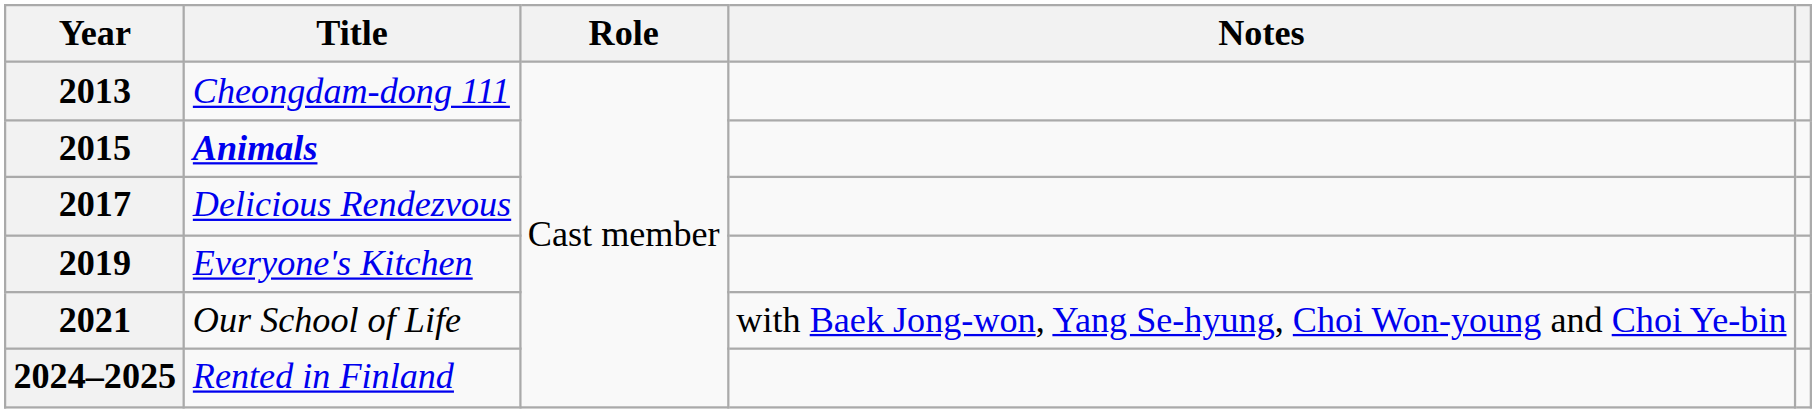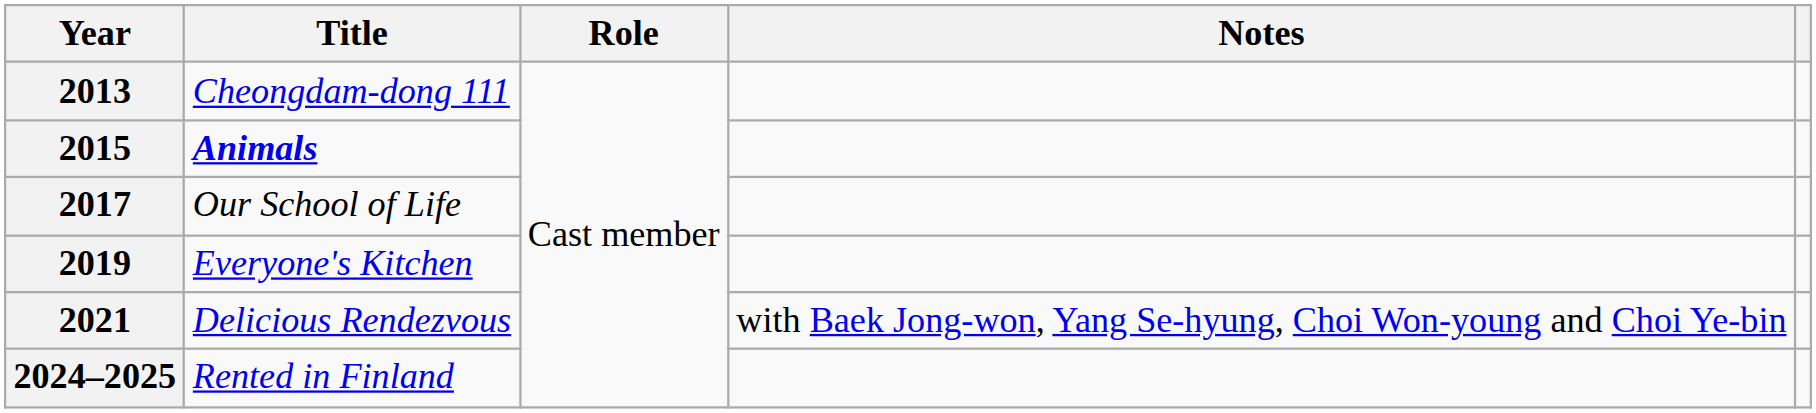 <table class="wikitable plainrowheaders sortable">
 <tr>
 <th scope="col">Year</th>
 <th scope="col">Title</th>
 <th scope="col">Role</th>
 <th scope="col">Notes</th>
 <th scope="col" class="unsortable"></th>
 </tr>
 <tr>
 <th scope="row">2013</th>
 <td><em><a href='#'>Cheongdam-dong 111</a></em></td>
 <td rowspan="6">Cast member</td>
 <td></td>
 <td style="text-align:center"></td>
 </tr>
 <tr>
 <th scope="row">2015</th>
 <td><strong><em><a href='#'>Animals</a></em></strong></td>
 <td></td>
 <td style="text-align:center"></td>
 </tr>
 <tr>
 <th scope="row">2017</th>
-<td><em><a href='#'>Delicious Rendezvous</a></em></td>
+<td><em>Our School of Life</em></td>
 <td></td>
 <td style="text-align:center"></td>
 </tr>
 <tr>
 <th scope="row">2019</th>
 <td><em><a href='#'>Everyone's Kitchen</a></em></td>
 <td></td>
 <td style="text-align:center"></td>
 </tr>
 <tr>
 <th scope="row">2021</th>
-<td><em>Our School of Life</em></td>
+<td><em><a href='#'>Delicious Rendezvous</a></em></td>
 <td>with <a href='#'>Baek Jong-won</a>, <a href='#'>Yang Se-hyung</a>, <a href='#'>Choi Won-young</a> and <a href='#'>Choi Ye-bin</a></td>
 <td style="text-align:center"></td>
 </tr>
 <tr>
 <th scope="row">2024–2025</th>
 <td><em><a href='#'>Rented in Finland</a></em></td>
 <td></td>
 <td style="text-align:center"></td>
 </tr>
 </table>
